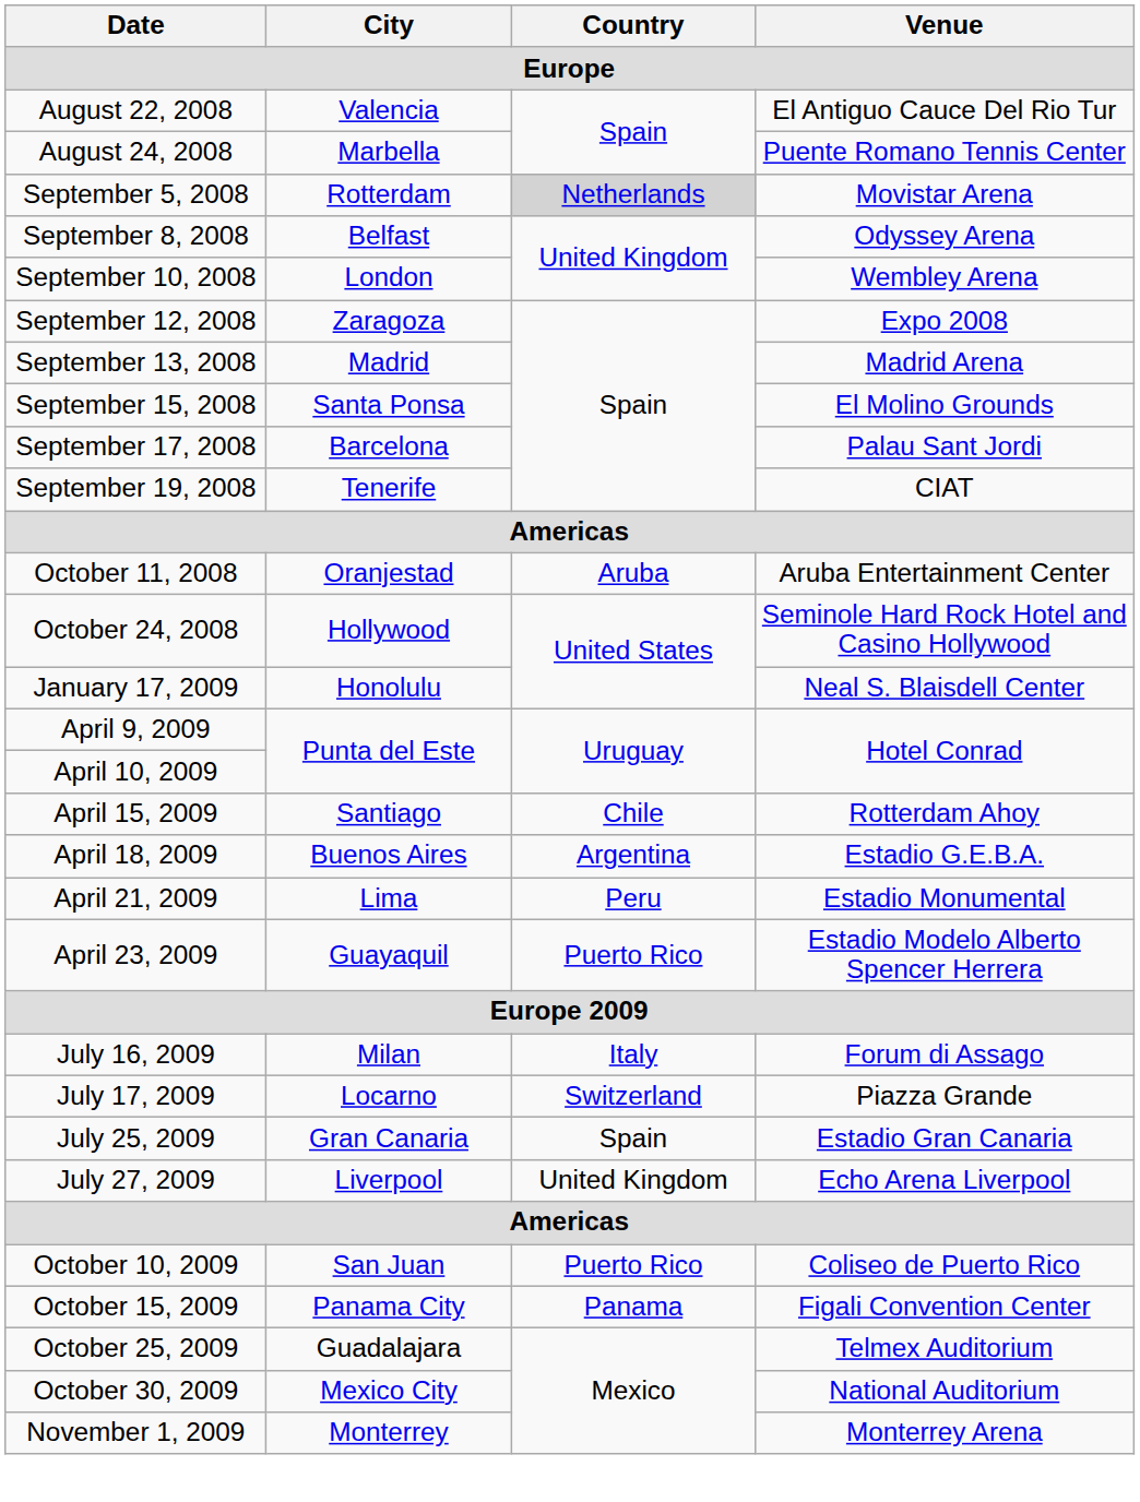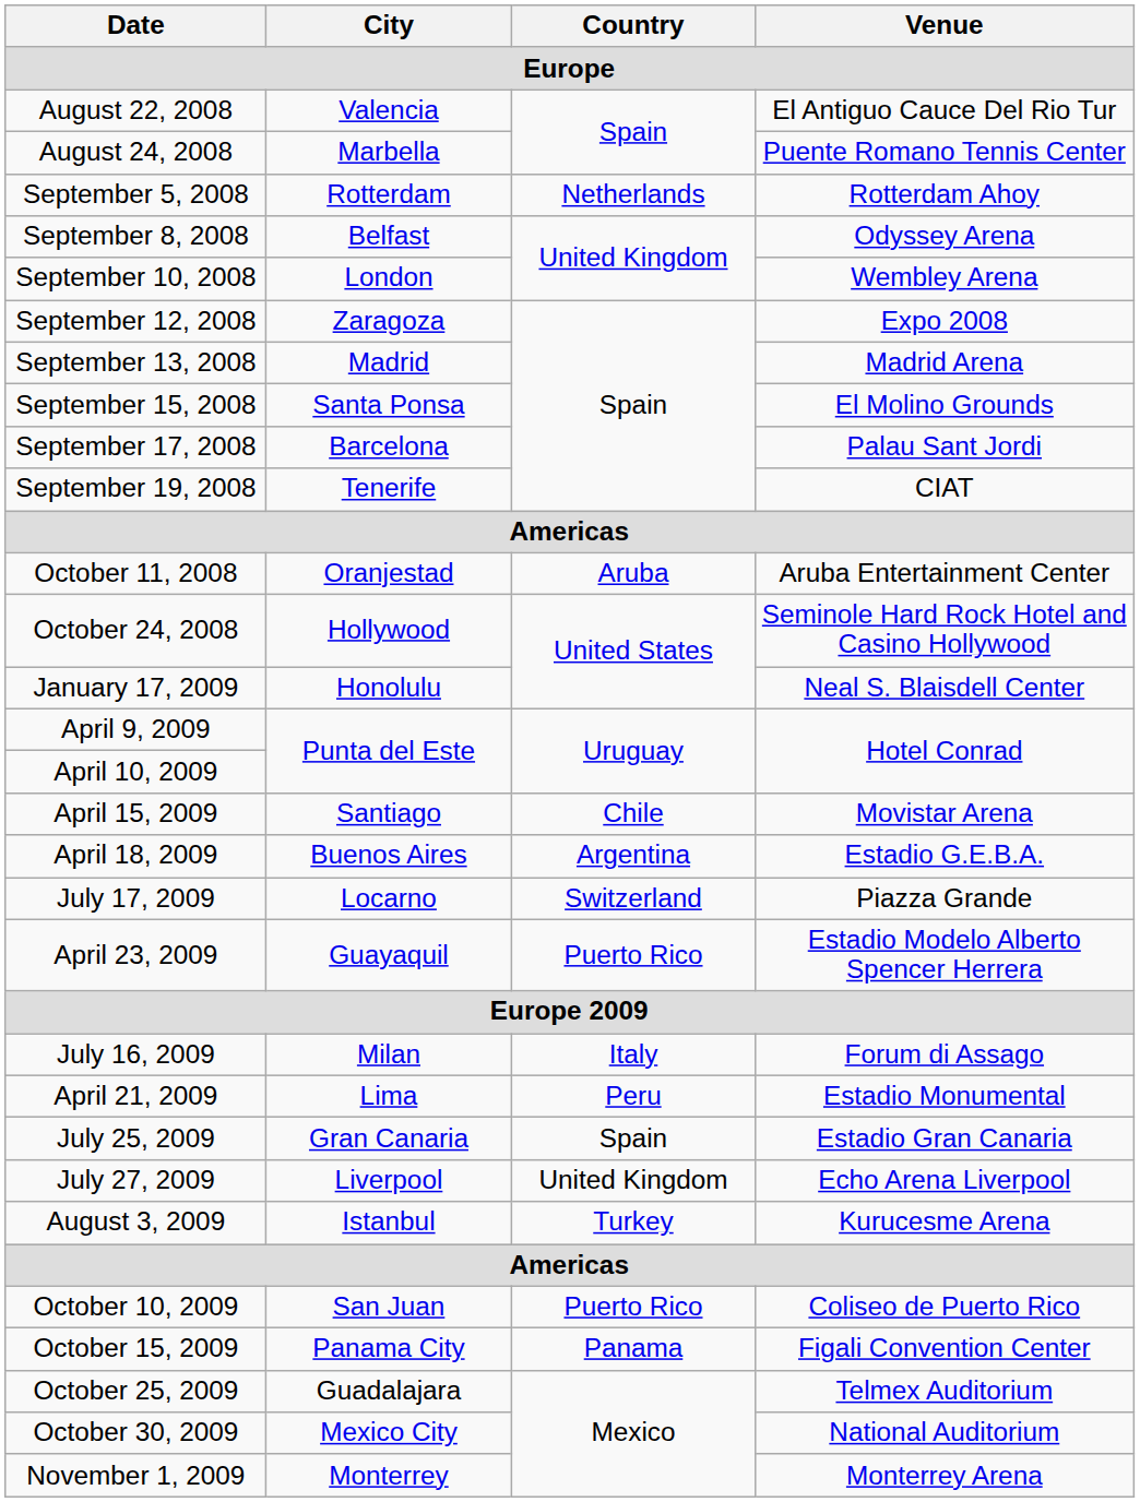 <table class="wikitable" style="text-align:center;">
 <tr>
 <th width="150">Date</th>
 <th width="140">City</th>
 <th width="140">Country</th>
 <th width="220">Venue</th>
 </tr>
 <tr bgcolor="#DDDDDD">
 <td colspan=4><strong>Europe</strong></td>
 </tr>
 <tr>
 <td>August 22, 2008</td>
 <td><a href='#'>Valencia</a></td>
 <td rowspan="2"><a href='#'>Spain</a></td>
 <td>El Antiguo Cauce Del Rio Tur</td>
 </tr>
 <tr>
 <td>August 24, 2008</td>
 <td><a href='#'>Marbella</a></td>
 <td><a href='#'>Puente Romano Tennis Center</a></td>
 </tr>
 <tr>
 <td>September 5, 2008</td>
 <td><a href='#'>Rotterdam</a></td>
-<td style="background: lightgrey;"><a href='#'>Netherlands</a></td>
-<td><a href='#'>Movistar Arena</a></td>
+<td><a href='#'>Netherlands</a></td>
+<td><a href='#'>Rotterdam Ahoy</a></td>
 </tr>
 <tr>
 <td>September 8, 2008</td>
 <td><a href='#'>Belfast</a></td>
 <td rowspan="2"><a href='#'>United Kingdom</a></td>
 <td><a href='#'>Odyssey Arena</a></td>
 </tr>
 <tr>
 <td>September 10, 2008</td>
 <td><a href='#'>London</a></td>
 <td><a href='#'>Wembley Arena</a></td>
 </tr>
 <tr>
 <td>September 12, 2008</td>
 <td><a href='#'>Zaragoza</a></td>
 <td rowspan="5">Spain</td>
 <td><a href='#'>Expo 2008</a></td>
 </tr>
 <tr>
 <td>September 13, 2008</td>
 <td><a href='#'>Madrid</a></td>
 <td><a href='#'>Madrid Arena</a></td>
 </tr>
 <tr>
 <td>September 15, 2008</td>
 <td><a href='#'>Santa Ponsa</a></td>
 <td><a href='#'>El Molino Grounds</a></td>
 </tr>
 <tr>
 <td>September 17, 2008</td>
 <td><a href='#'>Barcelona</a></td>
 <td><a href='#'>Palau Sant Jordi</a></td>
 </tr>
 <tr>
 <td>September 19, 2008</td>
 <td><a href='#'>Tenerife</a></td>
 <td>CIAT</td>
 </tr>
 <tr bgcolor="#DDDDDD">
 <td colspan=4><strong>Americas</strong></td>
 </tr>
 <tr>
 <td>October 11, 2008</td>
 <td><a href='#'>Oranjestad</a></td>
 <td><a href='#'>Aruba</a></td>
 <td>Aruba Entertainment Center</td>
 </tr>
 <tr>
 <td>October 24, 2008</td>
 <td><a href='#'>Hollywood</a></td>
 <td rowspan="2"><a href='#'>United States</a></td>
 <td><a href='#'>Seminole Hard Rock Hotel and Casino Hollywood</a></td>
 </tr>
 <tr>
 <td>January 17, 2009</td>
 <td><a href='#'>Honolulu</a></td>
 <td><a href='#'>Neal S. Blaisdell Center</a></td>
 </tr>
 <tr>
 <td>April 9, 2009</td>
 <td rowspan="2"><a href='#'>Punta del Este</a></td>
 <td rowspan="2"><a href='#'>Uruguay</a></td>
 <td rowspan="2"><a href='#'>Hotel Conrad</a></td>
 </tr>
 <tr>
 <td>April 10, 2009</td>
 </tr>
 <tr>
 <td>April 15, 2009</td>
 <td><a href='#'>Santiago</a></td>
 <td><a href='#'>Chile</a></td>
-<td><a href='#'>Rotterdam Ahoy</a></td>
+<td><a href='#'>Movistar Arena</a></td>
 </tr>
 <tr>
 <td>April 18, 2009</td>
 <td><a href='#'>Buenos Aires</a></td>
 <td><a href='#'>Argentina</a></td>
 <td><a href='#'>Estadio G.E.B.A.</a></td>
 </tr>
 <tr>
-<td>April 21, 2009</td>
-<td><a href='#'>Lima</a></td>
-<td><a href='#'>Peru</a></td>
-<td><a href='#'>Estadio Monumental</a></td>
+<td>July 17, 2009</td>
+<td><a href='#'>Locarno</a></td>
+<td><a href='#'>Switzerland</a></td>
+<td>Piazza Grande</td>
 </tr>
 <tr>
 <td>April 23, 2009</td>
 <td><a href='#'>Guayaquil</a></td>
 <td><a href='#'>Puerto Rico</a></td>
 <td><a href='#'>Estadio Modelo Alberto Spencer Herrera</a></td>
 </tr>
 <tr bgcolor="#DDDDDD">
 <td colspan=4><strong>Europe 2009</strong></td>
 </tr>
 <tr>
 <td>July 16, 2009</td>
 <td><a href='#'>Milan</a></td>
 <td><a href='#'>Italy</a></td>
 <td><a href='#'>Forum di Assago</a></td>
 </tr>
 <tr>
-<td>July 17, 2009</td>
-<td><a href='#'>Locarno</a></td>
-<td><a href='#'>Switzerland</a></td>
-<td>Piazza Grande</td>
+<td>April 21, 2009</td>
+<td><a href='#'>Lima</a></td>
+<td><a href='#'>Peru</a></td>
+<td><a href='#'>Estadio Monumental</a></td>
 </tr>
 <tr>
 <td>July 25, 2009</td>
 <td><a href='#'>Gran Canaria</a></td>
 <td>Spain</td>
 <td><a href='#'>Estadio Gran Canaria</a></td>
 </tr>
 <tr>
 <td>July 27, 2009</td>
 <td><a href='#'>Liverpool</a></td>
 <td>United Kingdom</td>
 <td><a href='#'>Echo Arena Liverpool</a></td>
+</tr>
+<tr>
+<td>August 3, 2009</td>
+<td><a href='#'>Istanbul</a></td>
+<td><a href='#'>Turkey</a></td>
+<td><a href='#'>Kurucesme Arena</a></td>
 </tr>
 <tr bgcolor="#DDDDDD">
 <td colspan=4><strong>Americas</strong></td>
 </tr>
 <tr>
 <td>October 10, 2009</td>
 <td><a href='#'>San Juan</a></td>
 <td><a href='#'>Puerto Rico</a></td>
 <td><a href='#'>Coliseo de Puerto Rico</a></td>
 </tr>
 <tr>
 <td>October 15, 2009</td>
 <td><a href='#'>Panama City</a></td>
 <td><a href='#'>Panama</a></td>
 <td><a href='#'>Figali Convention Center</a></td>
 </tr>
 <tr>
 <td>October 25, 2009</td>
 <td>Guadalajara</td>
 <td rowspan="3">Mexico</td>
 <td align="center"><a href='#'>Telmex Auditorium</a></td>
 </tr>
 <tr>
 <td>October 30, 2009</td>
 <td><a href='#'>Mexico City</a></td>
 <td><a href='#'>National Auditorium</a></td>
 </tr>
 <tr>
 <td>November 1, 2009</td>
 <td><a href='#'>Monterrey</a></td>
 <td><a href='#'>Monterrey Arena</a></td>
 </tr>
 </table>
